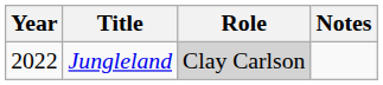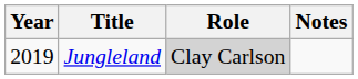 <table class="wikitable sortable">
 <tr>
 <th>Year</th>
 <th>Title</th>
 <th>Role</th>
 <th>Notes</th>
 </tr>
 <tr>
-<td>2022</td>
+<td>2019</td>
 <td><em><a href='#'>Jungleland</a></em></td>
 <td style="background: lightgrey;">Clay Carlson</td>
 <td></td>
 </tr>
 </table>
